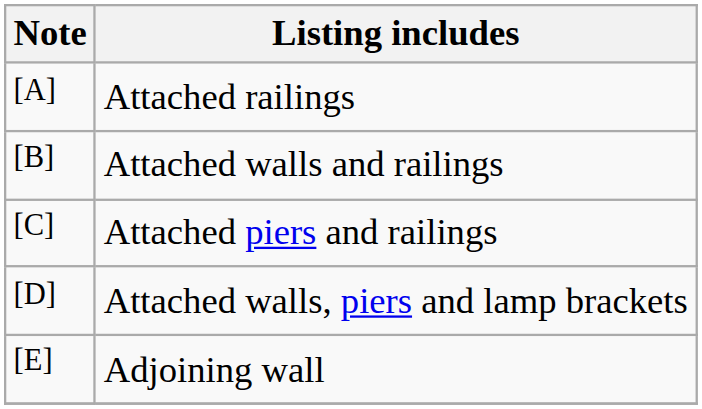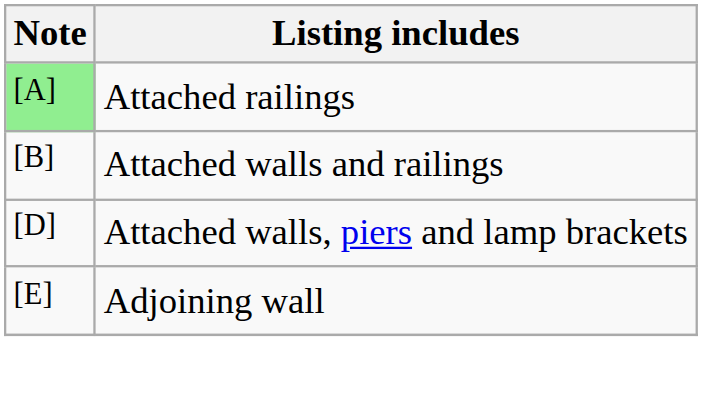 <table class="wikitable">
 <tr>
 <th>Note</th>
 <th>Listing includes</th>
 </tr>
 <tr>
-<td><sup>[A]</sup></td>
+<td style="background: lightgreen;"><sup>[A]</sup></td>
 <td>Attached railings</td>
 </tr>
 <tr>
 <td><sup>[B]</sup></td>
 <td>Attached walls and railings</td>
-</tr>
-<tr>
-<td><sup>[C]</sup></td>
-<td>Attached <a href='#'>piers</a> and railings</td>
 </tr>
 <tr>
 <td><sup>[D]</sup></td>
 <td>Attached walls, <a href='#'>piers</a> and lamp brackets</td>
 </tr>
 <tr>
 <td><sup>[E]</sup></td>
 <td>Adjoining wall</td>
 </tr>
 <tr>
 </tr>
 </table>
